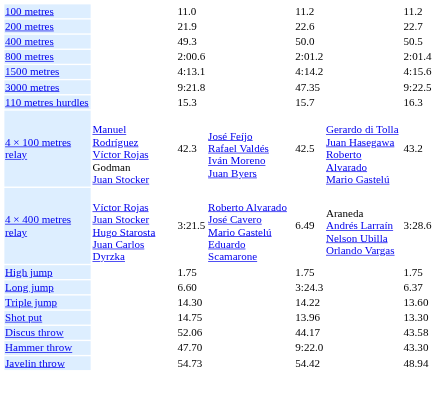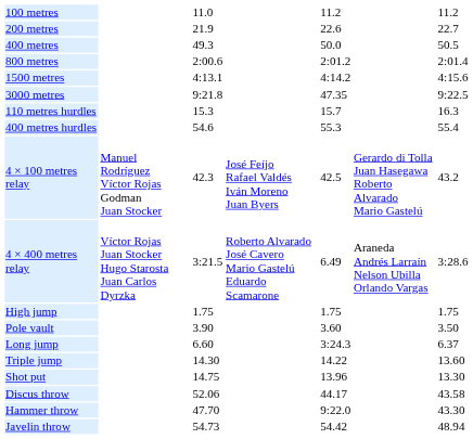 <table>
 <tr>
 <td bgcolor = DDEEFF><a href='#'>100 metres</a></td>
 <td></td>
 <td>11.0</td>
 <td></td>
 <td>11.2</td>
 <td></td>
 <td>11.2</td>
 </tr>
 <tr>
 <td bgcolor = DDEEFF><a href='#'>200 metres</a></td>
 <td></td>
 <td>21.9</td>
 <td></td>
 <td>22.6</td>
 <td></td>
 <td>22.7</td>
 </tr>
 <tr>
 <td bgcolor = DDEEFF><a href='#'>400 metres</a></td>
 <td></td>
 <td>49.3</td>
 <td></td>
 <td>50.0</td>
 <td></td>
 <td>50.5</td>
 </tr>
 <tr>
 <td bgcolor = DDEEFF><a href='#'>800 metres</a></td>
 <td></td>
 <td>2:00.6</td>
 <td></td>
 <td>2:01.2</td>
 <td></td>
 <td>2:01.4</td>
 </tr>
 <tr>
 <td bgcolor = DDEEFF><a href='#'>1500 metres</a></td>
 <td></td>
 <td>4:13.1</td>
 <td></td>
 <td>4:14.2</td>
 <td></td>
 <td>4:15.6</td>
 </tr>
 <tr>
 <td bgcolor = DDEEFF><a href='#'>3000 metres</a></td>
 <td></td>
 <td>9:21.8</td>
 <td></td>
 <td>47.35</td>
 <td></td>
 <td>9:22.5</td>
 </tr>
 <tr>
 <td bgcolor = DDEEFF><a href='#'>110 metres hurdles</a></td>
 <td></td>
 <td>15.3</td>
 <td></td>
 <td>15.7</td>
 <td></td>
 <td>16.3</td>
 </tr>
 <tr>
+<td bgcolor = DDEEFF><a href='#'>400 metres hurdles</a></td>
+<td></td>
+<td>54.6</td>
+<td></td>
+<td>55.3</td>
+<td></td>
+<td>55.4</td>
+</tr>
+<tr>
 <td bgcolor = DDEEFF><a href='#'>4 × 100 metres relay</a></td>
 <td><br><a href='#'>Manuel Rodríguez</a><br><a href='#'>Víctor Rojas</a><br>Godman<br><a href='#'>Juan Stocker</a></td>
 <td>42.3</td>
 <td><br><a href='#'>José Feíjo</a><br><a href='#'>Rafael Valdés</a><br><a href='#'>Iván Moreno</a><br><a href='#'>Juan Byers</a></td>
 <td>42.5</td>
 <td><br><a href='#'>Gerardo di Tolla</a><br><a href='#'>Juan Hasegawa</a><br><a href='#'>Roberto Alvarado</a><br><a href='#'>Mario Gastelú</a></td>
 <td>43.2</td>
 </tr>
 <tr>
 <td bgcolor = DDEEFF><a href='#'>4 × 400 metres relay</a></td>
 <td><br><a href='#'>Víctor Rojas</a><br><a href='#'>Juan Stocker</a><br><a href='#'>Hugo Starosta</a><br><a href='#'>Juan Carlos Dyrzka</a></td>
 <td>3:21.5</td>
 <td><br><a href='#'>Roberto Alvarado</a><br><a href='#'>José Cavero</a><br><a href='#'>Mario Gastelú</a><br><a href='#'>Eduardo Scamarone</a></td>
 <td>6.49</td>
 <td><br>Araneda<br><a href='#'>Andrés Larraín</a><br><a href='#'>Nelson Ubilla</a><br><a href='#'>Orlando Vargas</a></td>
 <td>3:28.6</td>
 </tr>
 <tr>
 <td bgcolor = DDEEFF><a href='#'>High jump</a></td>
 <td></td>
 <td>1.75</td>
 <td></td>
 <td>1.75</td>
 <td></td>
 <td>1.75</td>
+</tr>
+<tr>
+<td bgcolor = DDEEFF><a href='#'>Pole vault</a></td>
+<td></td>
+<td>3.90</td>
+<td></td>
+<td>3.60</td>
+<td></td>
+<td>3.50</td>
 </tr>
 <tr>
 <td bgcolor = DDEEFF><a href='#'>Long jump</a></td>
 <td></td>
 <td>6.60</td>
 <td></td>
 <td>3:24.3</td>
 <td></td>
 <td>6.37</td>
 </tr>
 <tr>
 <td bgcolor = DDEEFF><a href='#'>Triple jump</a></td>
 <td></td>
 <td>14.30</td>
 <td></td>
 <td>14.22</td>
 <td></td>
 <td>13.60</td>
 </tr>
 <tr>
 <td bgcolor = DDEEFF><a href='#'>Shot put</a></td>
 <td></td>
 <td>14.75</td>
 <td></td>
 <td>13.96</td>
 <td></td>
 <td>13.30</td>
 </tr>
 <tr>
 <td bgcolor = DDEEFF><a href='#'>Discus throw</a></td>
 <td></td>
 <td>52.06</td>
 <td></td>
 <td>44.17</td>
 <td></td>
 <td>43.58</td>
 </tr>
 <tr>
 <td bgcolor = DDEEFF><a href='#'>Hammer throw</a></td>
 <td></td>
 <td>47.70</td>
 <td></td>
 <td>9:22.0</td>
 <td></td>
 <td>43.30</td>
 </tr>
 <tr>
 <td bgcolor = DDEEFF><a href='#'>Javelin throw</a></td>
 <td></td>
 <td>54.73</td>
 <td></td>
 <td>54.42</td>
 <td></td>
 <td>48.94</td>
 </tr>
 </table>
